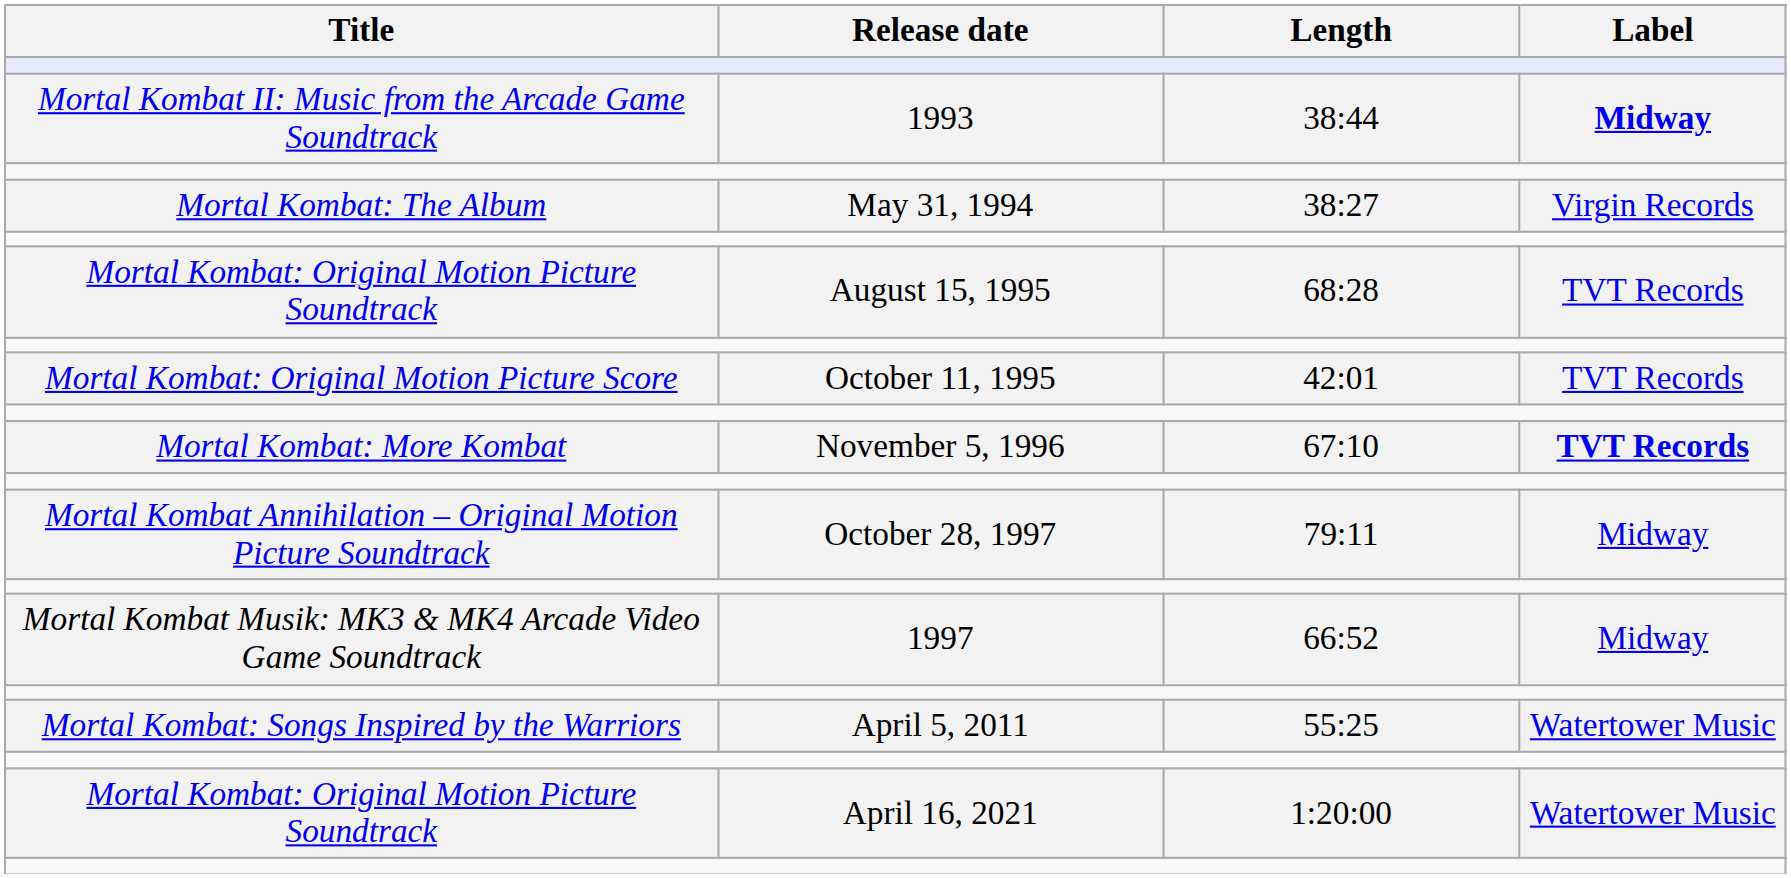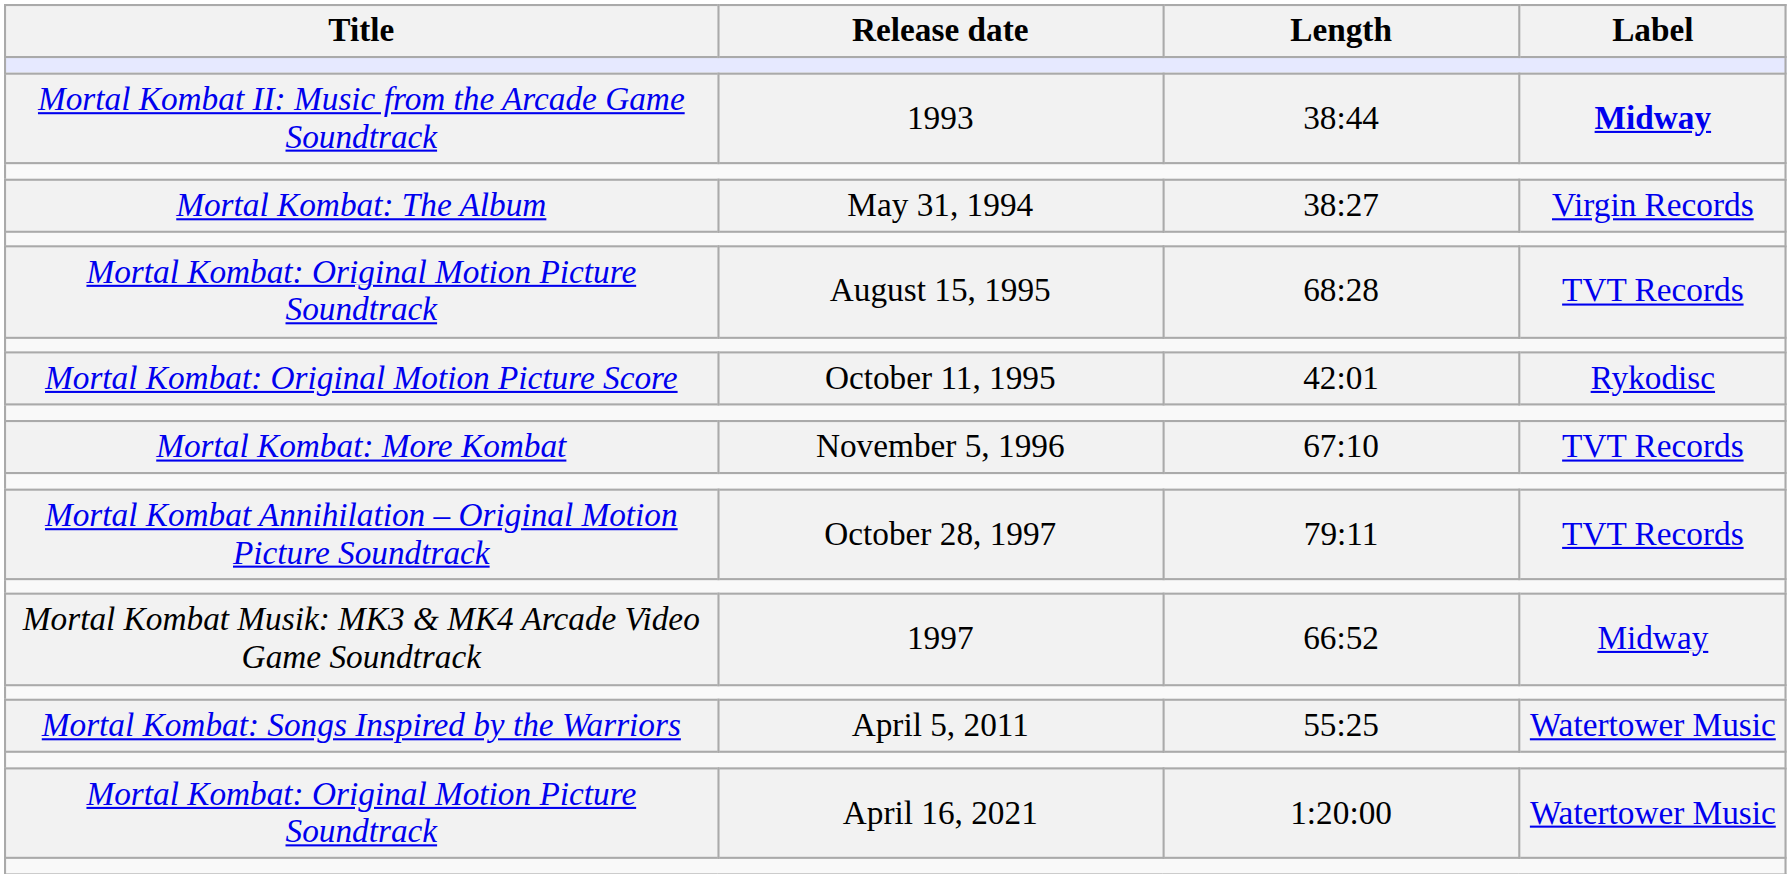 <table class="wikitable" style="width:97%;">
 <tr style="text-align: center;">
 <th colspan="2" style="width:40%;">Title</th>
 <th style="width:25%;">Release date</th>
 <th style="width:20%;">Length</th>
 <th style="width:45%;">Label</th>
 </tr>
 <tr>
 <td colspan="5" style="background:#e6e9ff;"></td>
 </tr>
 <tr style="background:#f2f2f2; text-align:center;">
 <td colspan="2"><em><a href='#'>Mortal Kombat II: Music from the Arcade Game Soundtrack</a></em></td>
 <td>1993</td>
 <td>38:44</td>
 <td><strong><a href='#'>Midway</a></strong></td>
 </tr>
 <tr>
 <td colspan="5" style="border: none; vertical-align: top;"></td>
 </tr>
 <tr style="background:#f2f2f2; text-align:center;">
 <td colspan="2"><em><a href='#'>Mortal Kombat: The Album</a></em></td>
 <td>May 31, 1994</td>
 <td>38:27</td>
 <td><a href='#'>Virgin Records</a></td>
 </tr>
 <tr>
 <td colspan="5" style="border: none; vertical-align: top;"></td>
 </tr>
 <tr style="background:#f2f2f2; text-align:center;">
 <td colspan="2"><em><a href='#'>Mortal Kombat: Original Motion Picture Soundtrack</a></em></td>
 <td>August 15, 1995</td>
 <td>68:28</td>
 <td><a href='#'>TVT Records</a></td>
 </tr>
 <tr>
 <td colspan="5" style="border: none; vertical-align: top;"></td>
 </tr>
 <tr style="background:#f2f2f2; text-align:center;">
 <td colspan="2"><em><a href='#'>Mortal Kombat: Original Motion Picture Score</a></em></td>
 <td>October 11, 1995</td>
 <td>42:01</td>
-<td><a href='#'>TVT Records</a></td>
+<td><a href='#'>Rykodisc</a></td>
 </tr>
 <tr>
 <td colspan="5" style="border: none; vertical-align: top;"></td>
 </tr>
 <tr style="background:#f2f2f2; text-align:center;">
 <td colspan="2"><em><a href='#'>Mortal Kombat: More Kombat</a></em></td>
 <td>November 5, 1996</td>
 <td>67:10</td>
-<td><strong><a href='#'>TVT Records</a></strong></td>
+<td><a href='#'>TVT Records</a></td>
 </tr>
 <tr>
 <td colspan="5" style="border: none; vertical-align: top;"></td>
 </tr>
 <tr style="background:#f2f2f2; text-align:center;">
 <td colspan="2"><em><a href='#'>Mortal Kombat Annihilation – Original Motion Picture Soundtrack</a></em></td>
 <td>October 28, 1997</td>
 <td>79:11</td>
-<td><a href='#'>Midway</a></td>
+<td><a href='#'>TVT Records</a></td>
 </tr>
 <tr>
 <td colspan="5" style="border: none; vertical-align: top;"></td>
 </tr>
 <tr style="background:#f2f2f2; text-align:center;">
 <td colspan="2"><em>Mortal Kombat Musik: MK3 & MK4 Arcade Video Game Soundtrack</em></td>
 <td>1997</td>
 <td>66:52</td>
 <td><a href='#'>Midway</a></td>
 </tr>
 <tr>
 <td colspan="5" style="border: none; vertical-align: top;"></td>
 </tr>
 <tr style="background:#f2f2f2; text-align:center;">
 <td colspan="2"><em><a href='#'>Mortal Kombat: Songs Inspired by the Warriors</a></em></td>
 <td>April 5, 2011</td>
 <td>55:25</td>
 <td><a href='#'>Watertower Music</a></td>
 </tr>
 <tr>
 <td colspan="5" style="border: none; vertical-align: top;"></td>
 </tr>
 <tr style="background:#f2f2f2; text-align:center;">
 <td colspan="2"><em><a href='#'>Mortal Kombat: Original Motion Picture Soundtrack</a></em></td>
 <td>April 16, 2021</td>
 <td>1:20:00</td>
 <td><a href='#'>Watertower Music</a></td>
 </tr>
 <tr>
 <td colspan="5" style="border: none; vertical-align: top;"></td>
 </tr>
 </table>
